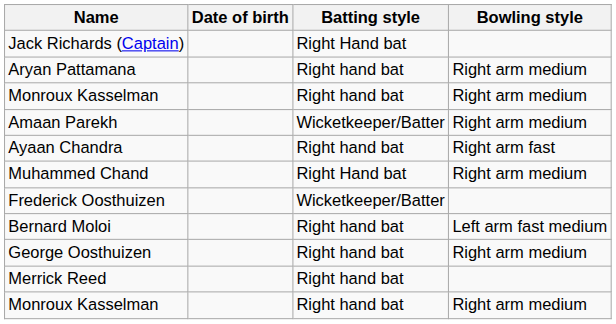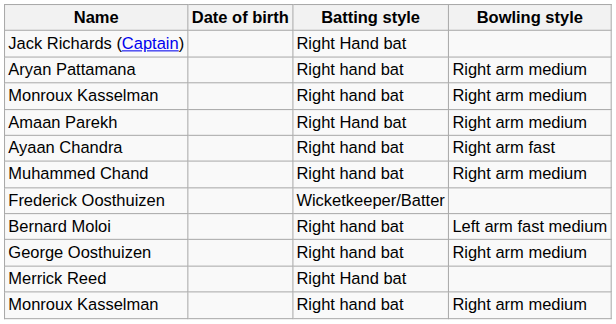 <table class="wikitable">
 <tr>
 <th>Name</th>
 <th>Date of birth</th>
 <th>Batting style</th>
 <th>Bowling style</th>
 </tr>
 <tr>
 <td>Jack Richards (<a href='#'>Captain</a>)</td>
 <td></td>
 <td>Right Hand bat</td>
 <td></td>
 </tr>
 <tr>
 <td>Aryan Pattamana</td>
 <td></td>
 <td>Right hand bat</td>
 <td>Right arm medium</td>
 </tr>
 <tr>
 <td>Monroux Kasselman</td>
 <td></td>
 <td>Right hand bat</td>
 <td>Right arm medium</td>
 </tr>
 <tr>
 <td>Amaan Parekh</td>
 <td></td>
-<td>Wicketkeeper/Batter</td>
+<td>Right Hand bat</td>
 <td>Right arm medium</td>
 </tr>
 <tr>
 <td>Ayaan Chandra</td>
 <td></td>
 <td>Right hand bat</td>
 <td>Right arm fast</td>
 </tr>
 <tr>
 <td>Muhammed Chand</td>
 <td></td>
-<td>Right Hand bat</td>
+<td>Right hand bat</td>
 <td>Right arm medium</td>
 </tr>
 <tr>
 <td>Frederick Oosthuizen</td>
 <td></td>
 <td>Wicketkeeper/Batter</td>
 <td></td>
 </tr>
 <tr>
 <td>Bernard Moloi</td>
 <td></td>
 <td>Right hand bat</td>
 <td>Left arm fast medium</td>
 </tr>
 <tr>
 <td>George Oosthuizen</td>
 <td></td>
 <td>Right hand bat</td>
 <td>Right arm medium</td>
 </tr>
 <tr>
 <td>Merrick Reed</td>
 <td></td>
-<td>Right hand bat</td>
+<td>Right Hand bat</td>
 <td></td>
 </tr>
 <tr>
 <td>Monroux Kasselman</td>
 <td></td>
 <td>Right hand bat</td>
 <td>Right arm medium</td>
 </tr>
 </table>
